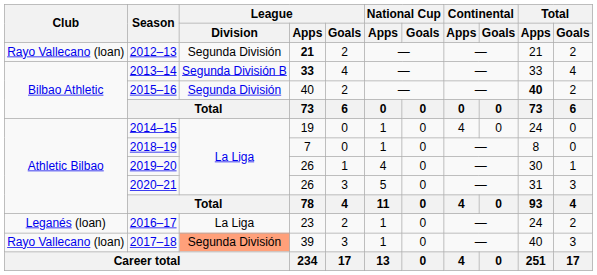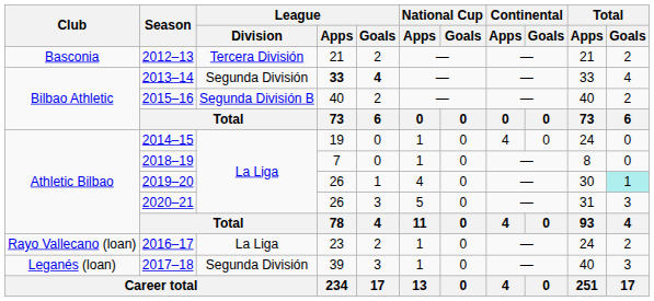 <table class="wikitable" style="text-align:center">
 <tr>
 <th rowspan="2">Club</th>
 <th rowspan="2">Season</th>
 <th colspan="3">League</th>
 <th colspan="2">National Cup</th>
 <th colspan="2">Continental</th>
 <th colspan="2">Total</th>
 </tr>
 <tr>
 <th>Division</th>
 <th>Apps</th>
 <th>Goals</th>
 <th>Apps</th>
 <th>Goals</th>
 <th>Apps</th>
 <th>Goals</th>
 <th>Apps</th>
 <th>Goals</th>
 </tr>
 <tr>
-<td><a href='#'>Rayo Vallecano</a> (loan)</td>
+<td><a href='#'>Basconia</a></td>
 <td><a href='#'>2012–13</a></td>
-<td>Segunda División</td>
-<td><strong>21</strong></td>
+<td><a href='#'>Tercera División</a></td>
+<td>21</td>
 <td>2</td>
 <td colspan="2">—</td>
 <td colspan="2">—</td>
 <td>21</td>
 <td>2</td>
 </tr>
 <tr>
 <td rowspan="3"><a href='#'>Bilbao Athletic</a></td>
 <td><a href='#'>2013–14</a></td>
-<td><a href='#'>Segunda División B</a></td>
+<td>Segunda División</td>
 <td><strong>33</strong></td>
-<td>4</td>
+<td><strong>4</strong></td>
 <td colspan="2">—</td>
 <td colspan="2">—</td>
 <td>33</td>
 <td>4</td>
 </tr>
 <tr>
 <td><a href='#'>2015–16</a></td>
-<td><a href='#'>Segunda División</a></td>
+<td><a href='#'>Segunda División B</a></td>
 <td>40</td>
 <td>2</td>
 <td colspan="2">—</td>
 <td colspan="2">—</td>
-<td><strong>40</strong></td>
+<td>40</td>
 <td>2</td>
 </tr>
 <tr>
 <th colspan="2">Total</th>
 <th>73</th>
 <th>6</th>
 <th>0</th>
 <th>0</th>
 <th>0</th>
 <th>0</th>
 <th>73</th>
 <th>6</th>
 </tr>
 <tr>
 <td rowspan="5"><a href='#'>Athletic Bilbao</a></td>
 <td><a href='#'>2014–15</a></td>
 <td rowspan="4"><a href='#'>La Liga</a></td>
 <td>19</td>
 <td>0</td>
 <td>1</td>
 <td>0</td>
 <td>4</td>
 <td>0</td>
 <td>24</td>
 <td>0</td>
 </tr>
 <tr>
 <td><a href='#'>2018–19</a></td>
 <td>7</td>
 <td>0</td>
 <td>1</td>
 <td>0</td>
 <td colspan="2">—</td>
 <td>8</td>
 <td>0</td>
 </tr>
 <tr>
 <td><a href='#'>2019–20</a></td>
 <td>26</td>
 <td>1</td>
 <td>4</td>
 <td>0</td>
 <td colspan="2">—</td>
 <td>30</td>
-<td>1</td>
+<td style="background: paleturquoise;">1</td>
 </tr>
 <tr>
 <td><a href='#'>2020–21</a></td>
 <td>26</td>
 <td>3</td>
 <td>5</td>
 <td>0</td>
 <td colspan="2">—</td>
 <td>31</td>
 <td>3</td>
 </tr>
 <tr>
 <th colspan="2">Total</th>
 <th>78</th>
 <th>4</th>
 <th>11</th>
 <th>0</th>
 <th>4</th>
 <th>0</th>
 <th>93</th>
 <th>4</th>
 </tr>
 <tr>
-<td><a href='#'>Leganés</a> (loan)</td>
+<td><a href='#'>Rayo Vallecano</a> (loan)</td>
 <td><a href='#'>2016–17</a></td>
 <td>La Liga</td>
 <td>23</td>
 <td>2</td>
 <td>1</td>
 <td>0</td>
 <td colspan="2">—</td>
 <td>24</td>
 <td>2</td>
 </tr>
 <tr>
-<td><a href='#'>Rayo Vallecano</a> (loan)</td>
+<td><a href='#'>Leganés</a> (loan)</td>
 <td><a href='#'>2017–18</a></td>
-<td style="background: lightsalmon;">Segunda División</td>
+<td>Segunda División</td>
 <td>39</td>
 <td>3</td>
 <td>1</td>
 <td>0</td>
 <td colspan="2">—</td>
 <td>40</td>
 <td>3</td>
 </tr>
 <tr>
 <th colspan="3">Career total</th>
 <th>234</th>
 <th>17</th>
 <th>13</th>
 <th>0</th>
 <th>4</th>
 <th>0</th>
 <th>251</th>
 <th>17</th>
 </tr>
 </table>
